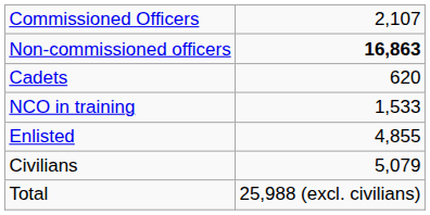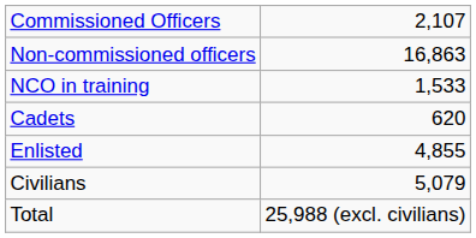 <table class="wikitable">
 <tr>
 <td><a href='#'>Commissioned Officers</a></td>
 <td align="right">2,107</td>
 </tr>
 <tr>
 <td><a href='#'>Non-commissioned officers</a></td>
-<td align="right"><strong>16,863</strong></td>
+<td align="right">16,863</td>
+</tr>
+<tr>
+<td><a href='#'>NCO in training</a></td>
+<td align="right">1,533</td>
 </tr>
 <tr>
 <td><a href='#'>Cadets</a></td>
 <td align="right">620</td>
-</tr>
-<tr>
-<td><a href='#'>NCO in training</a></td>
-<td align="right">1,533</td>
 </tr>
 <tr>
 <td><a href='#'>Enlisted</a></td>
 <td align="right">4,855</td>
 </tr>
 <tr>
 <td>Civilians</td>
 <td align="right">5,079</td>
 </tr>
 <tr>
 <td>Total</td>
 <td align="right">25,988 (excl. civilians)</td>
 </tr>
 </table>
